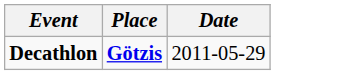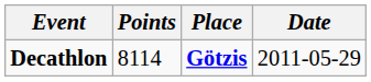 <table class="wikitable">
 <tr>
 <th><em>Event</em></th>
+<th><em>Points</em></th>
 <th><em>Place</em></th>
 <th><em>Date</em></th>
 </tr>
 <tr>
 <td><strong>Decathlon</strong></td>
+<td>8114</td>
 <td><strong><a href='#'>Götzis</a></strong></td>
 <td>2011-05-29</td>
 </tr>
 </table>
